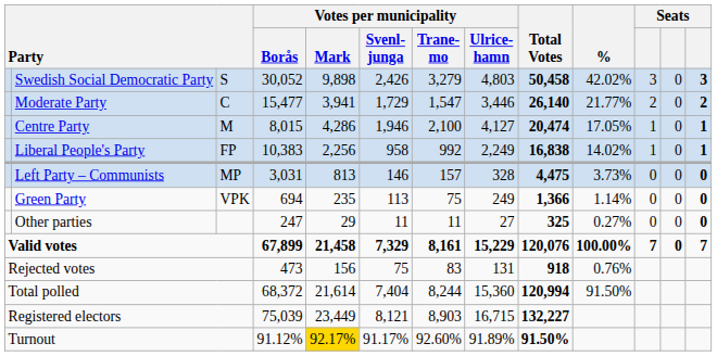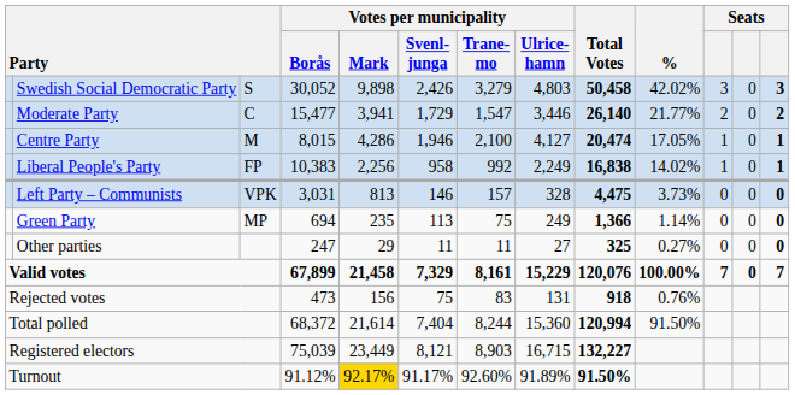 <table class="wikitable" border="1" style="text-align:right;">
 <tr>
 <th style="text-align:left;" valign=bottom rowspan=2 colspan=3>Party</th>
 <th colspan=5>Votes per municipality</th>
 <th align=center valign=bottom rowspan=2 width="50">Total Votes</th>
 <th align=center valign=bottom rowspan=2 width="50">%</th>
 <th colspan=3>Seats</th>
 </tr>
 <tr>
 <th align=center valign=bottom width="50"><a href='#'>Borås</a></th>
 <th align=center valign=bottom width="50"><a href='#'>Mark</a></th>
 <th align=center valign=bottom width="50"><a href='#'>Svenl- junga</a></th>
 <th align=center valign=bottom width="50"><a href='#'>Trane- mo</a></th>
 <th align=center valign=bottom width="50"><a href='#'>Ulrice- hamn</a></th>
 <th align=center valign=bottom width="20"><small></small></th>
 <th align=center valign=bottom width="20"><small><a href='#'></a></small></th>
 <th align=center valign=bottom width="20"><small></small></th>
 </tr>
 <tr style="background:#CEE0F2;">
 <td></td>
 <td align=left style="white-space: nowrap;"><a href='#'>Swedish Social Democratic Party</a></td>
 <td align=left>S</td>
 <td>30,052</td>
 <td>9,898</td>
 <td>2,426</td>
 <td>3,279</td>
 <td>4,803</td>
 <td><strong>50,458</strong></td>
 <td>42.02%</td>
 <td>3</td>
 <td>0</td>
 <td><strong>3</strong></td>
 </tr>
 <tr style="background:#CEE0F2;">
 <td></td>
 <td align=left><a href='#'>Moderate Party</a></td>
 <td align=left>C</td>
 <td>15,477</td>
 <td>3,941</td>
 <td>1,729</td>
 <td>1,547</td>
 <td>3,446</td>
 <td><strong>26,140</strong></td>
 <td>21.77%</td>
 <td>2</td>
 <td>0</td>
 <td><strong>2</strong></td>
 </tr>
 <tr style="background:#CEE0F2;">
 <td></td>
 <td align=left><a href='#'>Centre Party</a></td>
 <td align=left>M</td>
 <td>8,015</td>
 <td>4,286</td>
 <td>1,946</td>
 <td>2,100</td>
 <td>4,127</td>
 <td><strong>20,474</strong></td>
 <td>17.05%</td>
 <td>1</td>
 <td>0</td>
 <td><strong>1</strong></td>
 </tr>
 <tr style="background:#CEE0F2;">
 <td></td>
 <td align=left><a href='#'>Liberal People's Party</a></td>
 <td align=left>FP</td>
 <td>10,383</td>
 <td>2,256</td>
 <td>958</td>
 <td>992</td>
 <td>2,249</td>
 <td><strong>16,838</strong></td>
 <td>14.02%</td>
 <td>1</td>
 <td>0</td>
 <td><strong>1</strong></td>
 </tr>
 <tr style="background:#CEE0F2; border-top:3px solid darkgray;">
 <td></td>
 <td align=left><a href='#'>Left Party – Communists</a></td>
-<td align=left>MP</td>
+<td align=left>VPK</td>
 <td>3,031</td>
 <td>813</td>
 <td>146</td>
 <td>157</td>
 <td>328</td>
 <td><strong>4,475</strong></td>
 <td>3.73%</td>
 <td>0</td>
 <td>0</td>
 <td><strong>0</strong></td>
 </tr>
 <tr>
 <td></td>
 <td align=left><a href='#'>Green Party</a></td>
-<td align=left>VPK</td>
+<td align=left>MP</td>
 <td>694</td>
 <td>235</td>
 <td>113</td>
 <td>75</td>
 <td>249</td>
 <td><strong>1,366</strong></td>
 <td>1.14%</td>
 <td>0</td>
 <td>0</td>
 <td><strong>0</strong></td>
 </tr>
 <tr>
 <td></td>
 <td align=left>Other parties</td>
 <td></td>
 <td>247</td>
 <td>29</td>
 <td>11</td>
 <td>11</td>
 <td>27</td>
 <td><strong>325</strong></td>
 <td>0.27%</td>
 <td>0</td>
 <td>0</td>
 <td><strong>0</strong></td>
 </tr>
 <tr style="font-weight:bold">
 <td align=left colspan=3>Valid votes</td>
 <td>67,899</td>
 <td>21,458</td>
 <td>7,329</td>
 <td>8,161</td>
 <td>15,229</td>
 <td>120,076</td>
 <td>100.00%</td>
 <td>7</td>
 <td>0</td>
 <td>7</td>
 </tr>
 <tr>
 <td align=left colspan=3>Rejected votes</td>
 <td>473</td>
 <td>156</td>
 <td>75</td>
 <td>83</td>
 <td>131</td>
 <td><strong>918</strong></td>
 <td>0.76%</td>
 <td></td>
 <td></td>
 <td></td>
 </tr>
 <tr>
 <td align=left colspan=3>Total polled</td>
 <td>68,372</td>
 <td>21,614</td>
 <td>7,404</td>
 <td>8,244</td>
 <td>15,360</td>
 <td><strong>120,994</strong></td>
 <td>91.50%</td>
 <td></td>
 <td></td>
 <td></td>
 </tr>
 <tr>
 <td align=left colspan=3>Registered electors</td>
 <td>75,039</td>
 <td>23,449</td>
 <td>8,121</td>
 <td>8,903</td>
 <td>16,715</td>
 <td><strong>132,227</strong></td>
 <td></td>
 <td></td>
 <td></td>
 <td></td>
 </tr>
 <tr>
 <td align=left colspan=3>Turnout</td>
 <td>91.12%</td>
 <td style="background: gold;">92.17%</td>
 <td>91.17%</td>
 <td>92.60%</td>
 <td>91.89%</td>
 <td><strong>91.50%</strong></td>
 <td></td>
 <td></td>
 <td></td>
 <td></td>
 </tr>
 </table>
